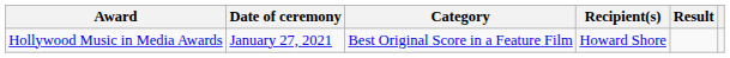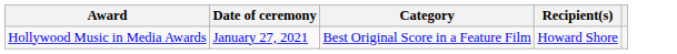 <table class="wikitable sortable plainrowheaders">
 <tr>
 <th scope="col">Award</th>
 <th scope="col">Date of ceremony</th>
 <th scope="col">Category</th>
 <th scope="col">Recipient(s)</th>
-<th scope="col">Result</th>
 <th class="unsortable" scope="col"></th>
 </tr>
 <tr>
 <td><a href='#'>Hollywood Music in Media Awards</a></td>
 <td><a href='#'>January 27, 2021</a></td>
 <td><a href='#'>Best Original Score in a Feature Film</a></td>
 <td><a href='#'>Howard Shore</a></td>
 <td></td>
-<td></td>
 </tr>
 </table>
